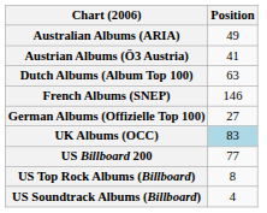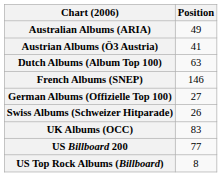 <table class="wikitable sortable plainrowheaders">
 <tr>
 <th scope="col">Chart (2006)</th>
 <th scope="col">Position</th>
 </tr>
 <tr>
 <th scope="row">Australian Albums (ARIA)</th>
 <td align="center">49</td>
 </tr>
 <tr>
 <th scope="row">Austrian Albums (Ö3 Austria)</th>
 <td align="center">41</td>
 </tr>
 <tr>
 <th scope="row">Dutch Albums (Album Top 100)</th>
 <td align="center">63</td>
 </tr>
 <tr>
 <th scope="row">French Albums (SNEP)</th>
 <td align="center">146</td>
 </tr>
 <tr>
 <th scope="row">German Albums (Offizielle Top 100)</th>
 <td align="center">27</td>
 </tr>
 <tr>
+<th scope="row">Swiss Albums (Schweizer Hitparade)</th>
+<td align="center">26</td>
+</tr>
+<tr>
 <th scope="row">UK Albums (OCC)</th>
-<td align="center" style="background: lightblue;">83</td>
+<td align="center">83</td>
 </tr>
 <tr>
 <th scope="row">US <em>Billboard</em> 200</th>
 <td align="center">77</td>
 </tr>
 <tr>
 <th scope="row">US Top Rock Albums (<em>Billboard</em>)</th>
 <td align="center">8</td>
 </tr>
-<tr>
-<th scope="row">US Soundtrack Albums (<em>Billboard</em>)</th>
-<td align="center">4</td>
-</tr>
 </table>
